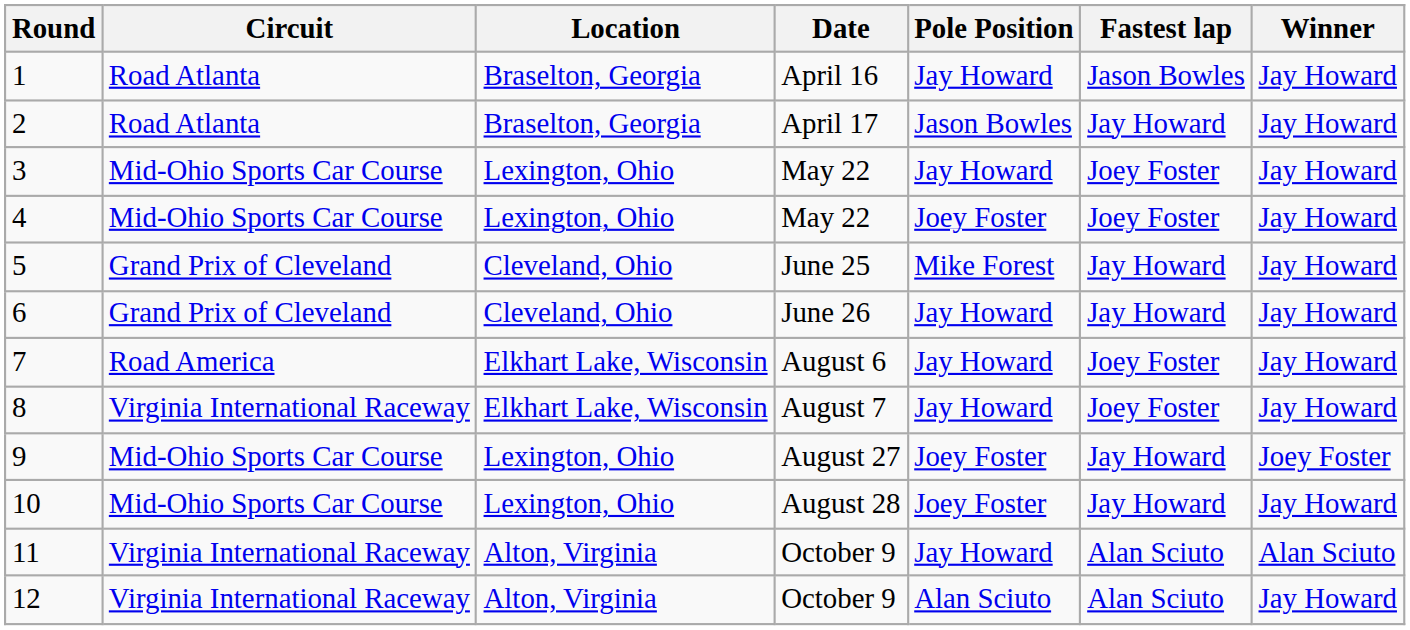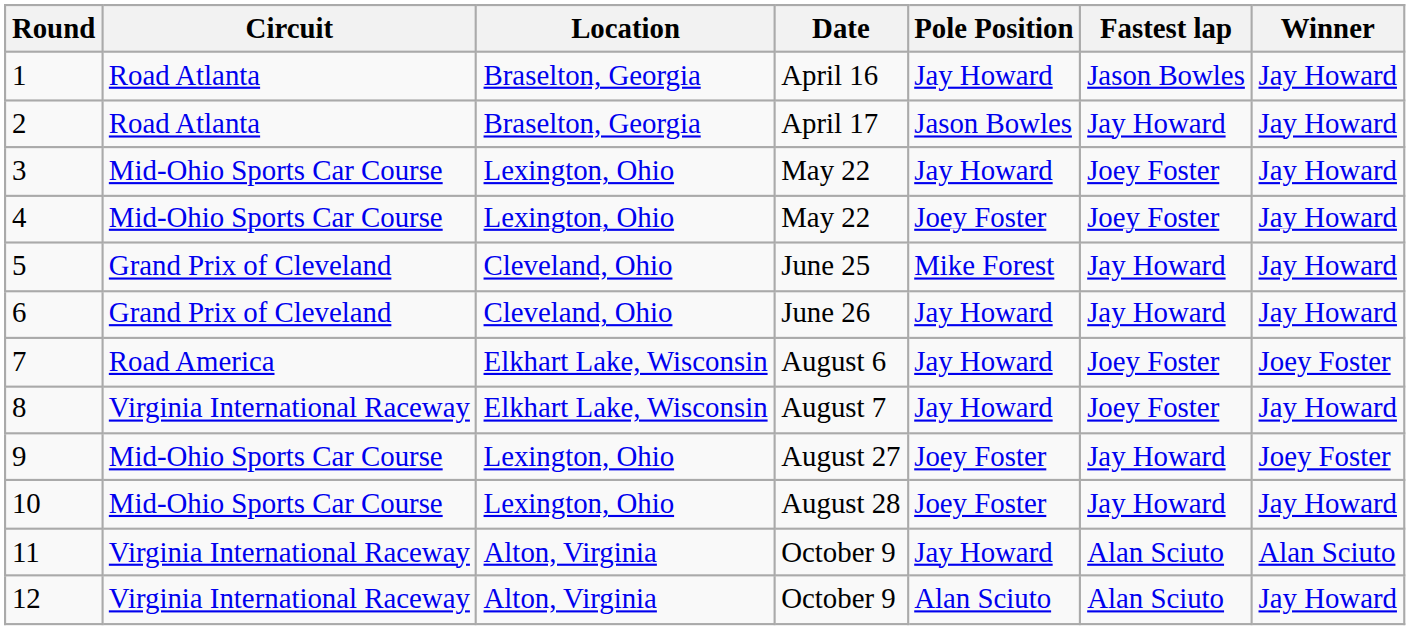 <table class="wikitable" style="font-size:85%;">
 <tr>
 <th>Round</th>
 <th>Circuit</th>
 <th>Location</th>
 <th>Date</th>
 <th>Pole Position</th>
 <th>Fastest lap</th>
 <th>Winner</th>
 </tr>
 <tr>
 <td>1</td>
 <td><a href='#'>Road Atlanta</a></td>
 <td> <a href='#'>Braselton, Georgia</a></td>
 <td>April 16</td>
 <td> <a href='#'>Jay Howard</a></td>
 <td> <a href='#'>Jason Bowles</a></td>
 <td> <a href='#'>Jay Howard</a></td>
 </tr>
 <tr>
 <td>2</td>
 <td><a href='#'>Road Atlanta</a></td>
 <td> <a href='#'>Braselton, Georgia</a></td>
 <td>April 17</td>
 <td> <a href='#'>Jason Bowles</a></td>
 <td> <a href='#'>Jay Howard</a></td>
 <td> <a href='#'>Jay Howard</a></td>
 </tr>
 <tr>
 <td>3</td>
 <td><a href='#'>Mid-Ohio Sports Car Course</a></td>
 <td> <a href='#'>Lexington, Ohio</a></td>
 <td>May 22</td>
 <td> <a href='#'>Jay Howard</a></td>
 <td> <a href='#'>Joey Foster</a></td>
 <td> <a href='#'>Jay Howard</a></td>
 </tr>
 <tr>
 <td>4</td>
 <td><a href='#'>Mid-Ohio Sports Car Course</a></td>
 <td> <a href='#'>Lexington, Ohio</a></td>
 <td>May 22</td>
 <td> <a href='#'>Joey Foster</a></td>
 <td> <a href='#'>Joey Foster</a></td>
 <td> <a href='#'>Jay Howard</a></td>
 </tr>
 <tr>
 <td>5</td>
 <td><a href='#'>Grand Prix of Cleveland</a></td>
 <td> <a href='#'>Cleveland, Ohio</a></td>
 <td>June 25</td>
 <td> <a href='#'>Mike Forest</a></td>
 <td> <a href='#'>Jay Howard</a></td>
 <td> <a href='#'>Jay Howard</a></td>
 </tr>
 <tr>
 <td>6</td>
 <td><a href='#'>Grand Prix of Cleveland</a></td>
 <td> <a href='#'>Cleveland, Ohio</a></td>
 <td>June 26</td>
 <td> <a href='#'>Jay Howard</a></td>
 <td> <a href='#'>Jay Howard</a></td>
 <td> <a href='#'>Jay Howard</a></td>
 </tr>
 <tr>
 <td>7</td>
 <td><a href='#'>Road America</a></td>
 <td> <a href='#'>Elkhart Lake, Wisconsin</a></td>
 <td>August 6</td>
 <td> <a href='#'>Jay Howard</a></td>
 <td> <a href='#'>Joey Foster</a></td>
-<td> <a href='#'>Jay Howard</a></td>
+<td> <a href='#'>Joey Foster</a></td>
 </tr>
 <tr>
 <td>8</td>
 <td><a href='#'>Virginia International Raceway</a></td>
 <td> <a href='#'>Elkhart Lake, Wisconsin</a></td>
 <td>August 7</td>
 <td> <a href='#'>Jay Howard</a></td>
 <td> <a href='#'>Joey Foster</a></td>
 <td> <a href='#'>Jay Howard</a></td>
 </tr>
 <tr>
 <td>9</td>
 <td><a href='#'>Mid-Ohio Sports Car Course</a></td>
 <td> <a href='#'>Lexington, Ohio</a></td>
 <td>August 27</td>
 <td> <a href='#'>Joey Foster</a></td>
 <td> <a href='#'>Jay Howard</a></td>
 <td> <a href='#'>Joey Foster</a></td>
 </tr>
 <tr>
 <td>10</td>
 <td><a href='#'>Mid-Ohio Sports Car Course</a></td>
 <td> <a href='#'>Lexington, Ohio</a></td>
 <td>August 28</td>
 <td> <a href='#'>Joey Foster</a></td>
 <td> <a href='#'>Jay Howard</a></td>
 <td> <a href='#'>Jay Howard</a></td>
 </tr>
 <tr>
 <td>11</td>
 <td><a href='#'>Virginia International Raceway</a></td>
 <td> <a href='#'>Alton, Virginia</a></td>
 <td>October 9</td>
 <td> <a href='#'>Jay Howard</a></td>
 <td> <a href='#'>Alan Sciuto</a></td>
 <td> <a href='#'>Alan Sciuto</a></td>
 </tr>
 <tr>
 <td>12</td>
 <td><a href='#'>Virginia International Raceway</a></td>
 <td> <a href='#'>Alton, Virginia</a></td>
 <td>October 9</td>
 <td> <a href='#'>Alan Sciuto</a></td>
 <td> <a href='#'>Alan Sciuto</a></td>
 <td> <a href='#'>Jay Howard</a></td>
 </tr>
 </table>
